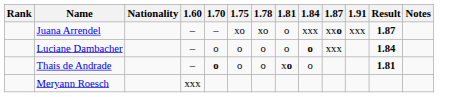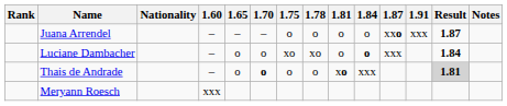 <table class="wikitable sortable" style="text-align:center;font-size:95%">
 <tr>
 <th>Rank</th>
 <th>Name</th>
 <th>Nationality</th>
 <th>1.60</th>
+<th>1.65</th>
 <th>1.70</th>
 <th>1.75</th>
 <th>1.78</th>
 <th>1.81</th>
 <th>1.84</th>
 <th>1.87</th>
 <th>1.91</th>
 <th>Result</th>
 <th>Notes</th>
 </tr>
 <tr>
 <td></td>
 <td align=left><a href='#'>Juana Arrendel</a></td>
 <td align=left></td>
 <td>–</td>
 <td>–</td>
-<td>xo</td>
-<td>xo</td>
+<td>–</td>
 <td>o</td>
-<td>xxx</td>
+<td>o</td>
+<td>o</td>
+<td>o</td>
 <td>xx<strong>o</strong></td>
 <td>xxx</td>
 <td><strong>1.87</strong></td>
 <td></td>
 </tr>
 <tr>
 <td></td>
 <td align=left><a href='#'>Luciane Dambacher</a></td>
 <td align=left></td>
 <td>–</td>
 <td>o</td>
 <td>o</td>
-<td>o</td>
+<td>xo</td>
+<td>xo</td>
 <td>o</td>
 <td><strong>o</strong></td>
 <td>xxx</td>
 <td></td>
 <td><strong>1.84</strong></td>
 <td></td>
 </tr>
 <tr>
 <td></td>
 <td align=left><a href='#'>Thais de Andrade</a></td>
 <td align=left></td>
 <td>–</td>
+<td>o</td>
 <td><strong>o</strong></td>
 <td>o</td>
 <td>o</td>
 <td>x<strong>o</strong></td>
-<td>o</td>
+<td>xxx</td>
 <td></td>
 <td></td>
-<td><strong>1.81</strong></td>
+<td style="background: lightgrey;"><strong>1.81</strong></td>
 <td></td>
 </tr>
 <tr>
 <td></td>
 <td align=left><a href='#'>Meryann Roesch</a></td>
 <td align=left></td>
 <td>xxx</td>
 <td></td>
 <td></td>
 <td></td>
 <td></td>
 <td></td>
 <td></td>
 <td></td>
+<td></td>
 <td><strong></strong></td>
 <td></td>
 </tr>
 </table>
